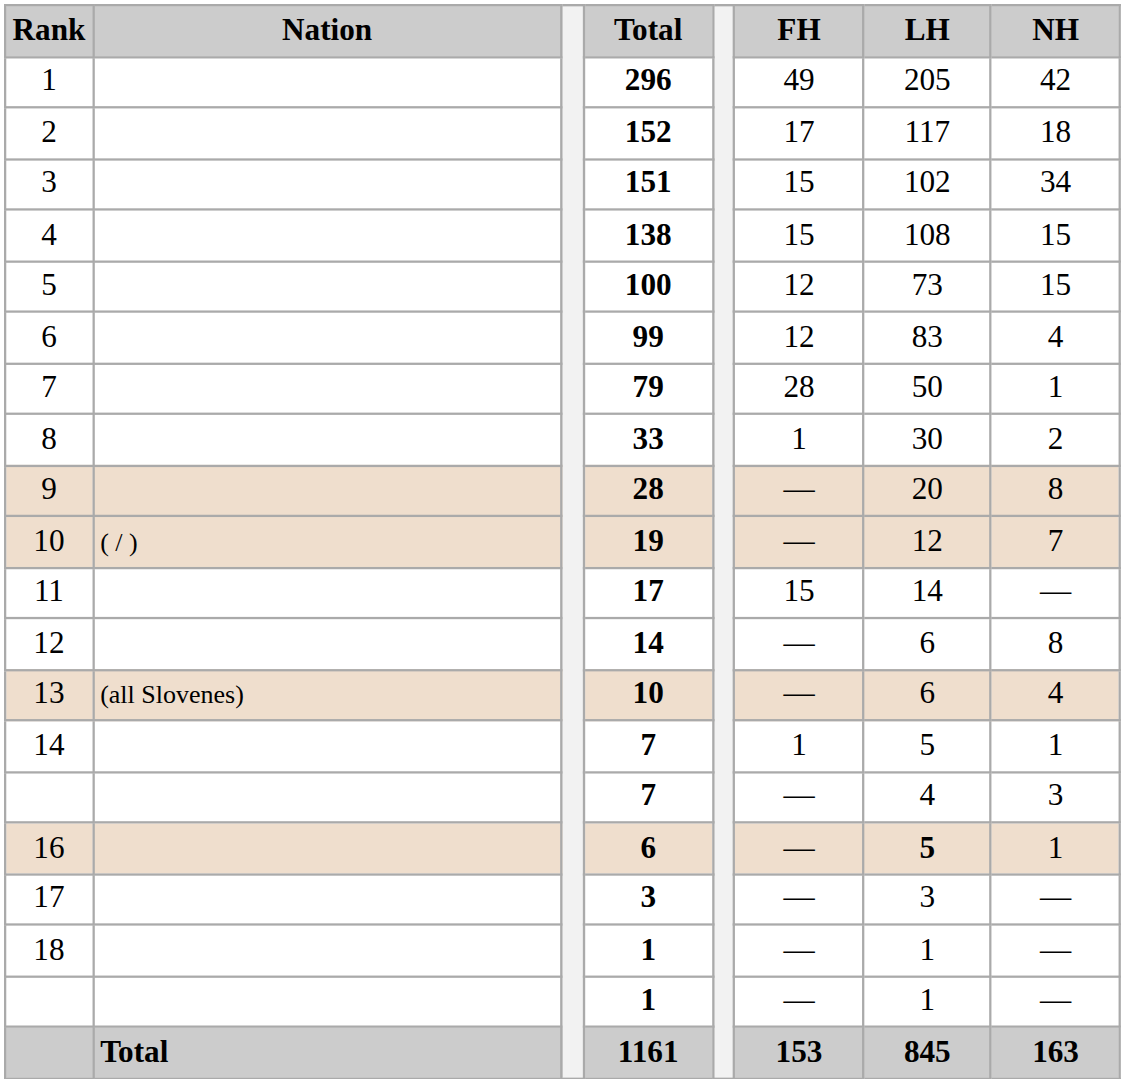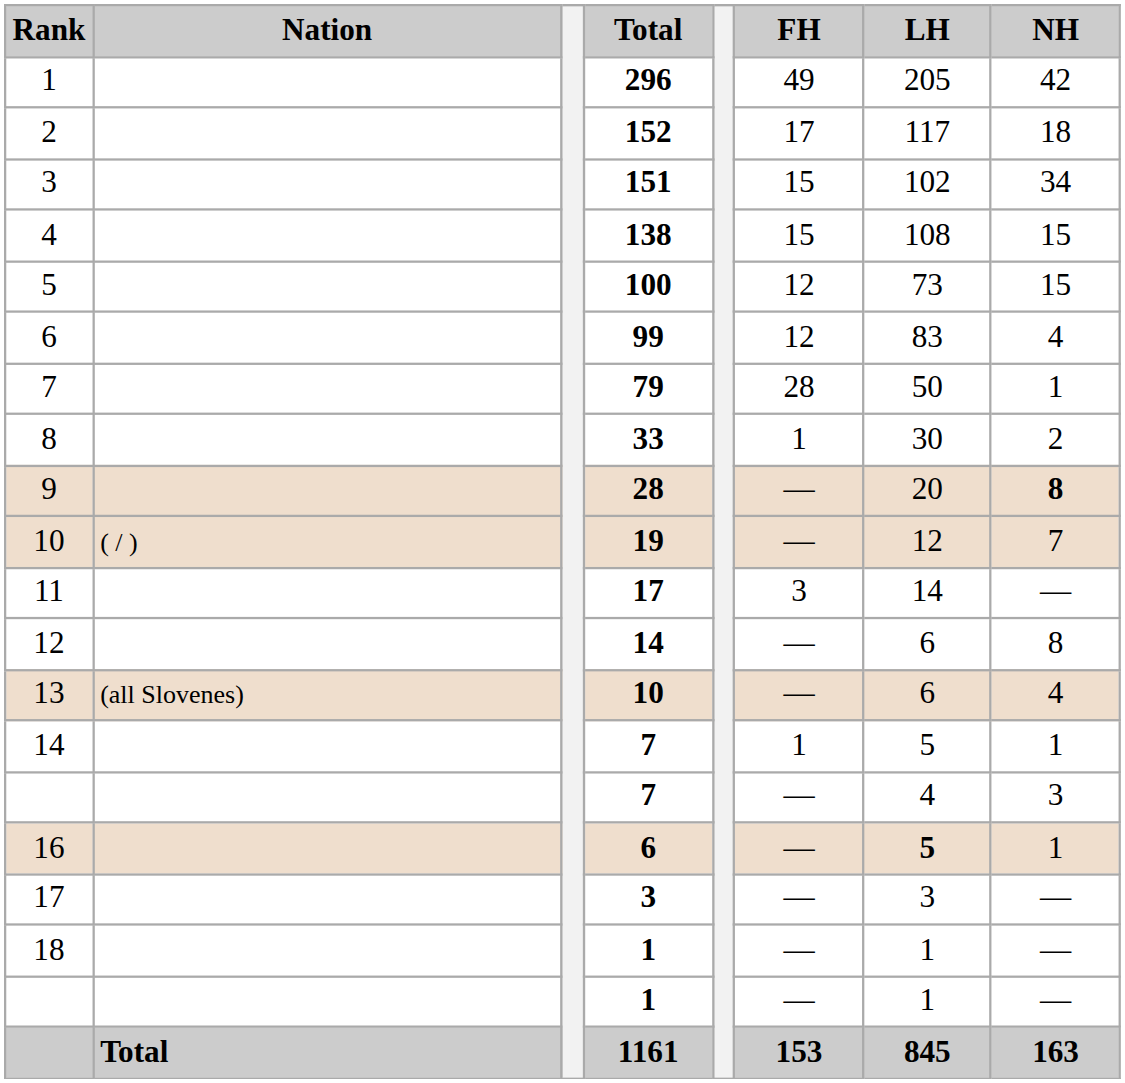 <table class="wikitable plainrowheaders" style="background:#fff; font-size:86%; line-height:16px; border:grey solid 1px; border-collapse:collapse;">
 <tr style="background:#ccc; text-align:center;">
 <th style="background:#ccc;">Rank</th>
 <th style="background:#ccc;">Nation</th>
 <th rowspan="21" width="2"> </th>
 <th width="50" style="background:#ccc;">Total</th>
 <th rowspan="21" width="2"> </th>
 <th width="50" style="background:#ccc;">FH</th>
 <th width="50" style="background:#ccc;">LH</th>
 <th width="50" style="background:#ccc;">NH</th>
 </tr>
 <tr align=center>
 <td align=center>1</td>
 <td align=left width=200></td>
 <td><strong>296</strong></td>
 <td>49</td>
 <td>205</td>
 <td>42</td>
 </tr>
 <tr align=center>
 <td align=center>2</td>
 <td align=left></td>
 <td><strong>152</strong></td>
 <td>17</td>
 <td>117</td>
 <td>18</td>
 </tr>
 <tr align=center>
 <td align=center>3</td>
 <td align=left></td>
 <td><strong>151</strong></td>
 <td>15</td>
 <td>102</td>
 <td>34</td>
 </tr>
 <tr align=center>
 <td align=center>4</td>
 <td align=left></td>
 <td><strong>138</strong></td>
 <td>15</td>
 <td>108</td>
 <td>15</td>
 </tr>
 <tr align=center>
 <td align=center>5</td>
 <td align=left></td>
 <td><strong>100</strong></td>
 <td>12</td>
 <td>73</td>
 <td>15</td>
 </tr>
 <tr align=center>
 <td align=center>6</td>
 <td align=left></td>
 <td><strong>99</strong></td>
 <td>12</td>
 <td>83</td>
 <td>4</td>
 </tr>
 <tr align=center>
 <td align=center>7</td>
 <td align=left></td>
 <td><strong>79</strong></td>
 <td>28</td>
 <td>50</td>
 <td>1</td>
 </tr>
 <tr align=center>
 <td align=center>8</td>
 <td align=left></td>
 <td><strong>33</strong></td>
 <td>1</td>
 <td>30</td>
 <td>2</td>
 </tr>
 <tr align=center bgcolor=#EFDECD>
 <td align=center>9</td>
 <td align=left></td>
 <td><strong>28</strong></td>
 <td>—</td>
 <td>20</td>
-<td>8</td>
+<td><strong>8</strong></td>
 </tr>
 <tr align=center bgcolor=#EFDECD>
 <td align=center>10</td>
 <td align=left> <small>( / )</small></td>
 <td><strong>19</strong></td>
 <td>—</td>
 <td>12</td>
 <td>7</td>
 </tr>
 <tr align=center>
 <td align=center>11</td>
 <td align=left></td>
 <td><strong>17</strong></td>
-<td>15</td>
+<td>3</td>
 <td>14</td>
 <td>—</td>
 </tr>
 <tr align=center>
 <td align=center>12</td>
 <td align=left></td>
 <td><strong>14</strong></td>
 <td>—</td>
 <td>6</td>
 <td>8</td>
 </tr>
 <tr align=center bgcolor=#EFDECD>
 <td align=center>13</td>
 <td align=left> <small>(all Slovenes)</small></td>
 <td><strong>10</strong></td>
 <td>—</td>
 <td>6</td>
 <td>4</td>
 </tr>
 <tr align=center>
 <td align=center>14</td>
 <td align=left></td>
 <td><strong>7</strong></td>
 <td>1</td>
 <td>5</td>
 <td>1</td>
 </tr>
 <tr align=center>
 <td align=center></td>
 <td align=left></td>
 <td><strong>7</strong></td>
 <td>—</td>
 <td>4</td>
 <td>3</td>
 </tr>
 <tr align=center bgcolor=#EFDECD>
 <td align=center>16</td>
 <td align=left></td>
 <td><strong>6</strong></td>
 <td>—</td>
 <td><strong>5</strong></td>
 <td>1</td>
 </tr>
 <tr align=center>
 <td align=center>17</td>
 <td align=left></td>
 <td><strong>3</strong></td>
 <td>—</td>
 <td>3</td>
 <td>—</td>
 </tr>
 <tr align=center>
 <td align=center>18</td>
 <td align=left></td>
 <td><strong>1</strong></td>
 <td>—</td>
 <td>1</td>
 <td>—</td>
 </tr>
 <tr align=center>
 <td align=center></td>
 <td align=left></td>
 <td><strong>1</strong></td>
 <td>—</td>
 <td>1</td>
 <td>—</td>
 </tr>
 <tr bgcolor=#D3D3D3>
 <th style="background:#ccc;"></th>
 <td style="background:#ccc;" align=left><strong>Total</strong></td>
 <th style="background:#ccc;">1161</th>
 <th style="background:#ccc;">153</th>
 <th style="background:#ccc;">845</th>
 <th style="background:#ccc;">163</th>
 </tr>
 </table>
